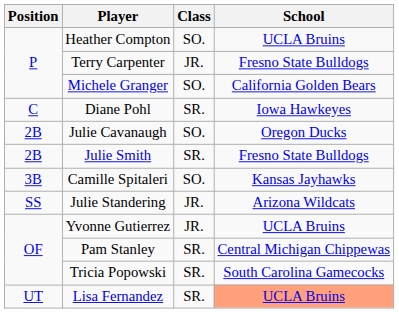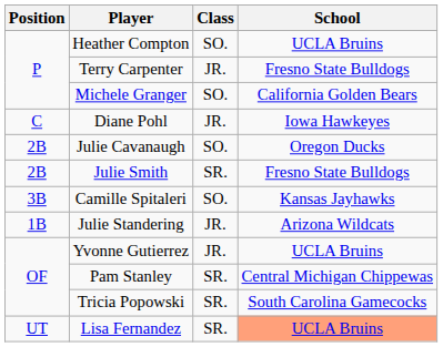 <table class="wikitable">
 <tr>
 <th>Position</th>
 <th>Player</th>
 <th>Class</th>
 <th>School</th>
 </tr>
 <tr align=center>
 <td rowspan=3><a href='#'>P</a></td>
 <td>Heather Compton</td>
 <td>SO.</td>
 <td><a href='#'>UCLA Bruins</a></td>
 </tr>
 <tr align=center>
 <td>Terry Carpenter</td>
 <td>JR.</td>
 <td><a href='#'>Fresno State Bulldogs</a></td>
 </tr>
 <tr align=center>
 <td><a href='#'>Michele Granger</a></td>
 <td>SO.</td>
 <td><a href='#'>California Golden Bears</a></td>
 </tr>
 <tr align=center>
 <td rowspan=1><a href='#'>C</a></td>
 <td>Diane Pohl</td>
-<td>SR.</td>
+<td>JR.</td>
 <td><a href='#'>Iowa Hawkeyes</a></td>
 </tr>
 <tr align=center>
 <td rowspan=1><a href='#'>2B</a></td>
 <td>Julie Cavanaugh</td>
 <td>SO.</td>
 <td><a href='#'>Oregon Ducks</a></td>
 </tr>
 <tr align=center>
 <td rowspan=1><a href='#'>2B</a></td>
 <td><a href='#'>Julie Smith</a></td>
 <td>SR.</td>
 <td><a href='#'>Fresno State Bulldogs</a></td>
 </tr>
 <tr align=center>
 <td rowspan=1><a href='#'>3B</a></td>
 <td>Camille Spitaleri</td>
 <td>SO.</td>
 <td><a href='#'>Kansas Jayhawks</a></td>
 </tr>
 <tr align=center>
-<td rowspan=1><a href='#'>SS</a></td>
+<td rowspan=1><a href='#'>1B</a></td>
 <td>Julie Standering</td>
 <td>JR.</td>
 <td><a href='#'>Arizona Wildcats</a></td>
 </tr>
 <tr align=center>
 <td rowspan=3><a href='#'>OF</a></td>
 <td>Yvonne Gutierrez</td>
 <td>JR.</td>
 <td><a href='#'>UCLA Bruins</a></td>
 </tr>
 <tr align=center>
 <td>Pam Stanley</td>
 <td>SR.</td>
 <td><a href='#'>Central Michigan Chippewas</a></td>
 </tr>
 <tr align=center>
 <td>Tricia Popowski</td>
 <td>SR.</td>
 <td><a href='#'>South Carolina Gamecocks</a></td>
 </tr>
 <tr align=center>
 <td rowspan=1><a href='#'>UT</a></td>
 <td><a href='#'>Lisa Fernandez</a></td>
 <td>SR.</td>
 <td style="background: lightsalmon;"><a href='#'>UCLA Bruins</a></td>
 </tr>
 </table>
